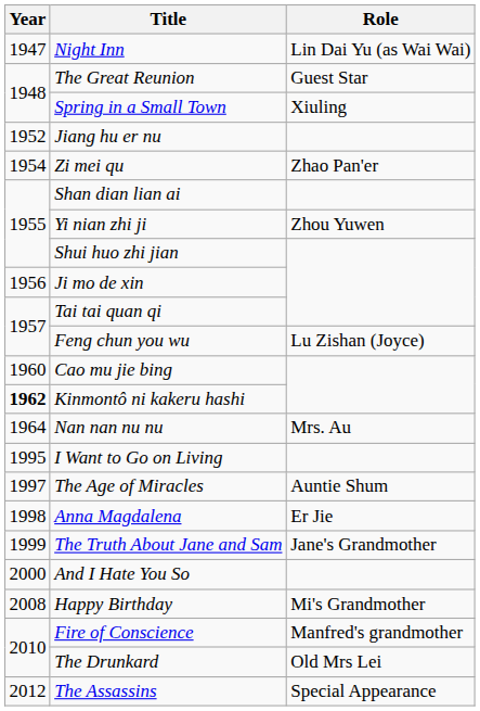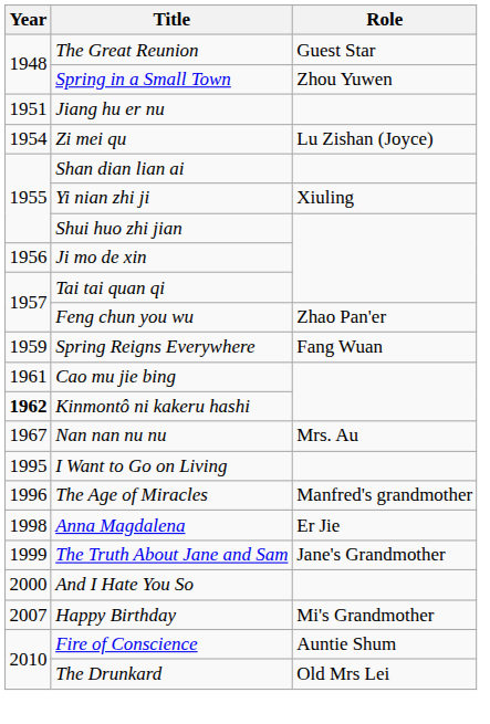 <table class="wikitable">
 <tr>
 <th>Year</th>
 <th>Title</th>
 <th>Role</th>
-</tr>
-<tr>
-<td>1947</td>
-<td><em><a href='#'>Night Inn</a></em></td>
-<td>Lin Dai Yu (as Wai Wai)</td>
 </tr>
 <tr>
 <td rowspan=2>1948</td>
 <td><em>The Great Reunion</em></td>
 <td>Guest Star</td>
 </tr>
 <tr>
 <td><em><a href='#'>Spring in a Small Town</a></em></td>
-<td>Xiuling</td>
+<td>Zhou Yuwen</td>
 </tr>
 <tr>
-<td>1952</td>
+<td>1951</td>
 <td><em>Jiang hu er nu</em></td>
 <td></td>
 </tr>
 <tr>
 <td>1954</td>
 <td><em>Zi mei qu</em></td>
-<td>Zhao Pan'er</td>
+<td>Lu Zishan (Joyce)</td>
 </tr>
 <tr>
 <td rowspan=3>1955</td>
 <td><em>Shan dian lian ai</em></td>
 <td></td>
 </tr>
 <tr>
 <td><em>Yi nian zhi ji</em></td>
-<td>Zhou Yuwen</td>
+<td>Xiuling</td>
 </tr>
 <tr>
 <td><em>Shui huo zhi jian</em></td>
 <td rowspan="3"></td>
 </tr>
 <tr>
 <td>1956</td>
 <td><em>Ji mo de xin</em></td>
 </tr>
 <tr>
 <td rowspan=2>1957</td>
 <td><em>Tai tai quan qi</em></td>
 </tr>
 <tr>
 <td><em>Feng chun you wu</em></td>
-<td>Lu Zishan (Joyce)</td>
+<td>Zhao Pan'er</td>
 </tr>
 <tr>
-<td>1960</td>
+<td>1959</td>
+<td><em>Spring Reigns Everywhere</em></td>
+<td>Fang Wuan</td>
+</tr>
+<tr>
+<td>1961</td>
 <td><em>Cao mu jie bing</em></td>
 <td rowspan="2"></td>
 </tr>
 <tr>
 <td><strong>1962</strong></td>
 <td><em>Kinmontô ni kakeru hashi</em></td>
 </tr>
 <tr>
-<td>1964</td>
+<td>1967</td>
 <td><em>Nan nan nu nu</em></td>
 <td>Mrs. Au</td>
 </tr>
 <tr>
 <td>1995</td>
 <td><em>I Want to Go on Living</em></td>
 <td></td>
 </tr>
 <tr>
-<td>1997</td>
+<td>1996</td>
 <td><em>The Age of Miracles</em></td>
-<td>Auntie Shum</td>
+<td>Manfred's grandmother</td>
 </tr>
 <tr>
 <td>1998</td>
 <td><em><a href='#'>Anna Magdalena</a></em></td>
 <td>Er Jie</td>
 </tr>
 <tr>
 <td>1999</td>
 <td><em><a href='#'>The Truth About Jane and Sam</a></em></td>
 <td>Jane's Grandmother</td>
 </tr>
 <tr>
 <td>2000</td>
 <td><em>And I Hate You So</em></td>
 <td></td>
 </tr>
 <tr>
-<td>2008</td>
+<td>2007</td>
 <td><em>Happy Birthday</em></td>
 <td>Mi's Grandmother</td>
 </tr>
 <tr>
 <td rowspan=2>2010</td>
 <td><em><a href='#'>Fire of Conscience</a></em></td>
-<td>Manfred's grandmother</td>
+<td>Auntie Shum</td>
 </tr>
 <tr>
 <td><em>The Drunkard</em></td>
 <td>Old Mrs Lei</td>
 </tr>
-<tr>
-<td>2012</td>
-<td><em><a href='#'>The Assassins</a></em></td>
-<td>Special Appearance</td>
-</tr>
 </table>
